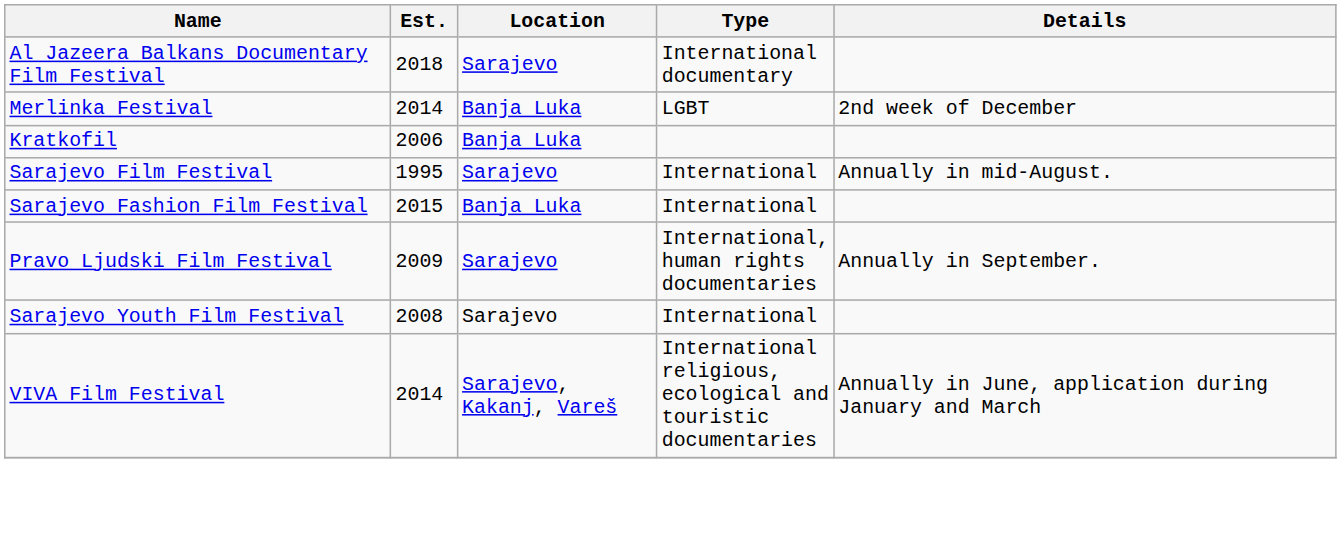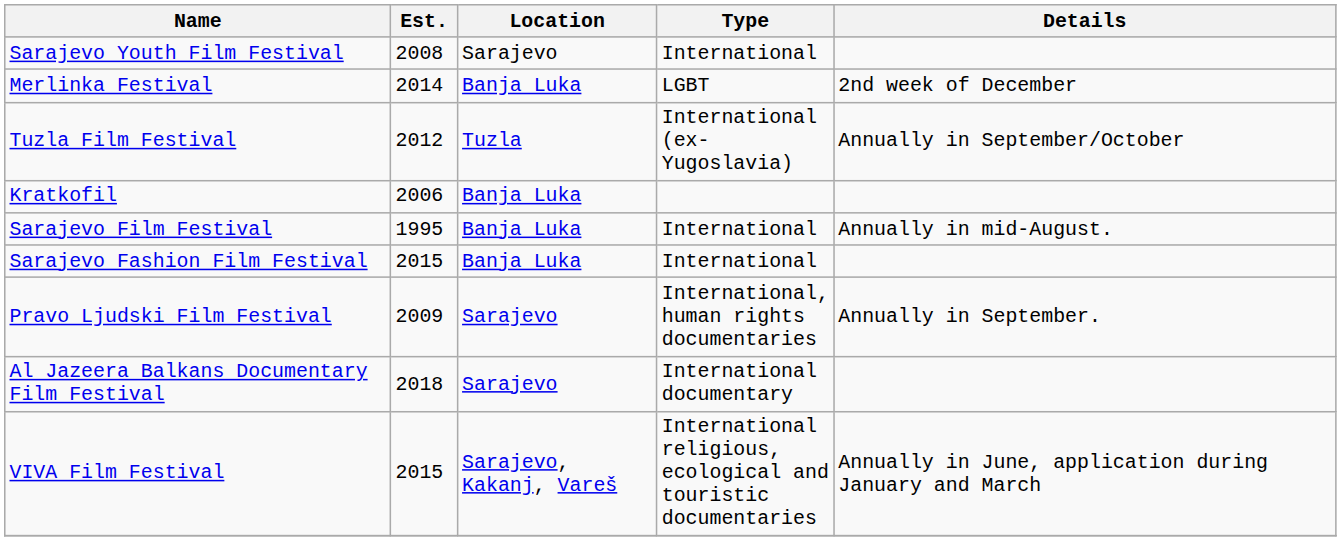 <table class="wikitable">
 <tr>
 <th width="29%">Name</th>
 <th width="5%">Est.</th>
 <th width="15%">Location</th>
 <th width="11%">Type</th>
 <th>Details</th>
 </tr>
 <tr>
-<td><a href='#'>Al Jazeera Balkans Documentary Film Festival</a></td>
-<td>2018</td>
-<td><a href='#'>Sarajevo</a></td>
-<td>International documentary</td>
+<td><a href='#'>Sarajevo Youth Film Festival</a></td>
+<td>2008</td>
+<td>Sarajevo</td>
+<td>International</td>
 <td></td>
 </tr>
 <tr>
 <td><a href='#'>Merlinka Festival</a></td>
 <td>2014</td>
 <td><a href='#'>Banja Luka</a></td>
 <td>LGBT</td>
 <td>2nd week of December</td>
 </tr>
 <tr>
+<td><a href='#'>Tuzla Film Festival</a></td>
+<td>2012</td>
+<td><a href='#'>Tuzla</a></td>
+<td>International (ex-Yugoslavia)</td>
+<td>Annually in September/October</td>
+</tr>
+<tr>
 <td><a href='#'>Kratkofil</a></td>
 <td>2006</td>
 <td><a href='#'>Banja Luka</a></td>
 <td International, Short></td>
 </tr>
 <tr>
 <td><a href='#'>Sarajevo Film Festival</a></td>
 <td>1995</td>
-<td><a href='#'>Sarajevo</a></td>
+<td><a href='#'>Banja Luka</a></td>
 <td>International</td>
 <td>Annually in mid-August.</td>
 </tr>
 <tr>
 <td><a href='#'>Sarajevo Fashion Film Festival</a></td>
 <td>2015</td>
 <td><a href='#'>Banja Luka</a></td>
 <td>International</td>
 <td Held annually in August.></td>
 </tr>
 <tr>
 <td><a href='#'>Pravo Ljudski Film Festival</a></td>
 <td>2009</td>
 <td><a href='#'>Sarajevo</a></td>
 <td>International, human rights documentaries</td>
 <td>Annually in September.</td>
 </tr>
 <tr>
-<td><a href='#'>Sarajevo Youth Film Festival</a></td>
-<td>2008</td>
-<td>Sarajevo</td>
-<td>International</td>
+<td><a href='#'>Al Jazeera Balkans Documentary Film Festival</a></td>
+<td>2018</td>
+<td><a href='#'>Sarajevo</a></td>
+<td>International documentary</td>
 <td></td>
 </tr>
 <tr>
 <td><a href='#'>VIVA Film Festival</a></td>
-<td>2014</td>
+<td>2015</td>
 <td><a href='#'>Sarajevo</a>, <a href='#'>Kakanj</a>, <a href='#'>Vareš</a></td>
 <td>International religious, ecological and touristic documentaries</td>
 <td>Annually in June, application during January and March</td>
 </tr>
 <tr>
 </tr>
 </table>
